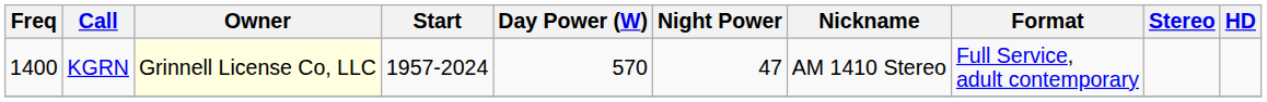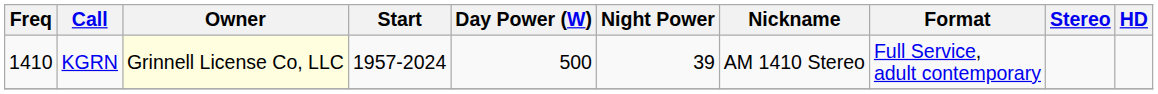 <table class="wikitable sortable">
 <tr>
 <th>Freq</th>
 <th><a href='#'>Call</a></th>
 <th>Owner</th>
 <th>Start</th>
 <th>Day Power (<a href='#'>W</a>)</th>
 <th>Night Power</th>
 <th>Nickname</th>
 <th>Format</th>
 <th><a href='#'>Stereo</a></th>
 <th><a href='#'>HD</a></th>
 </tr>
 <tr>
-<td align=right>1400</td>
+<td align=right>1410</td>
 <td><a href='#'>KGRN</a></td>
 <td style="background: lightyellow;">Grinnell License Co, LLC</td>
 <td>1957-2024</td>
-<td align=right>570</td>
-<td align=right>47</td>
+<td align=right>500</td>
+<td align=right>39</td>
 <td>AM 1410 Stereo</td>
 <td><a href='#'>Full Service</a>,<br><a href='#'>adult contemporary</a></td>
 <td></td>
 <td></td>
 </tr>
 <tr>
 </tr>
 </table>
